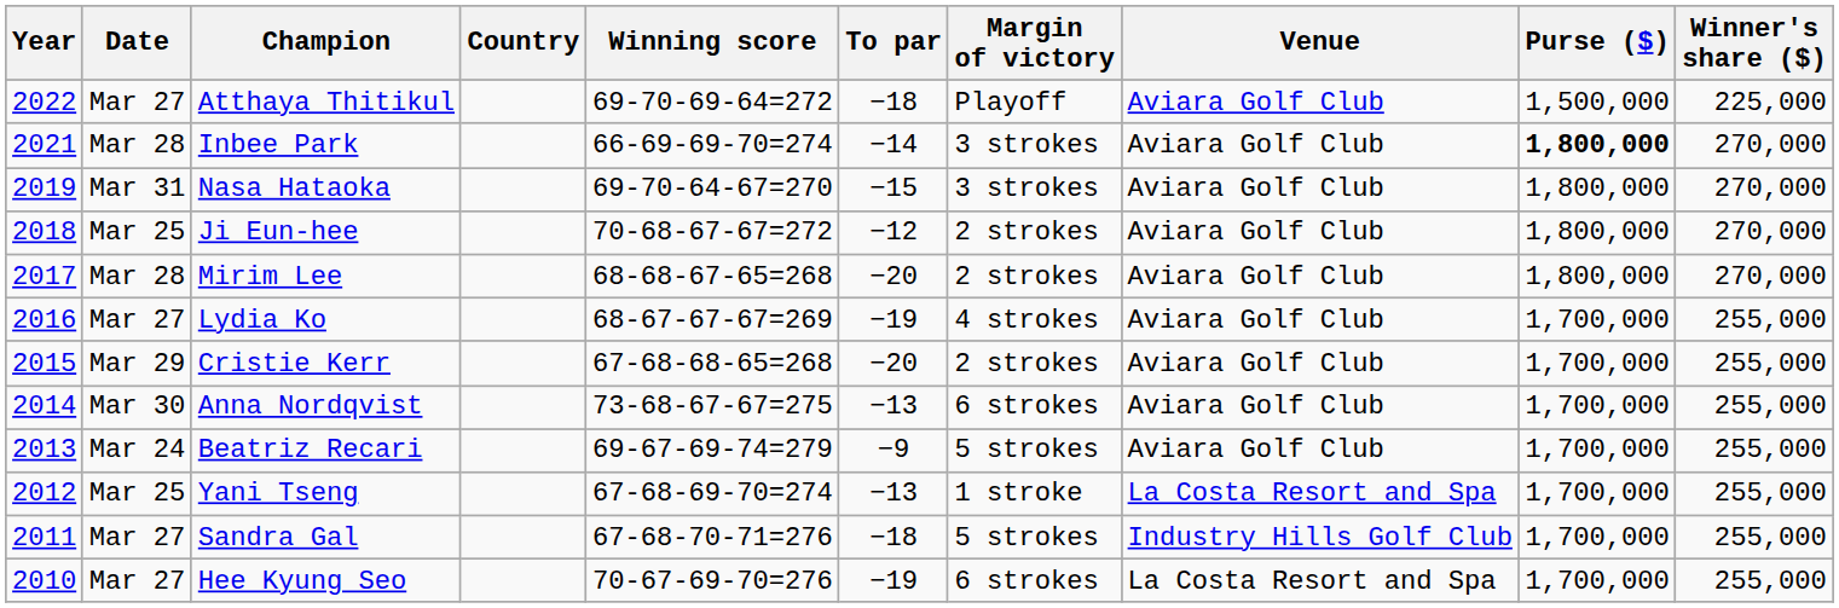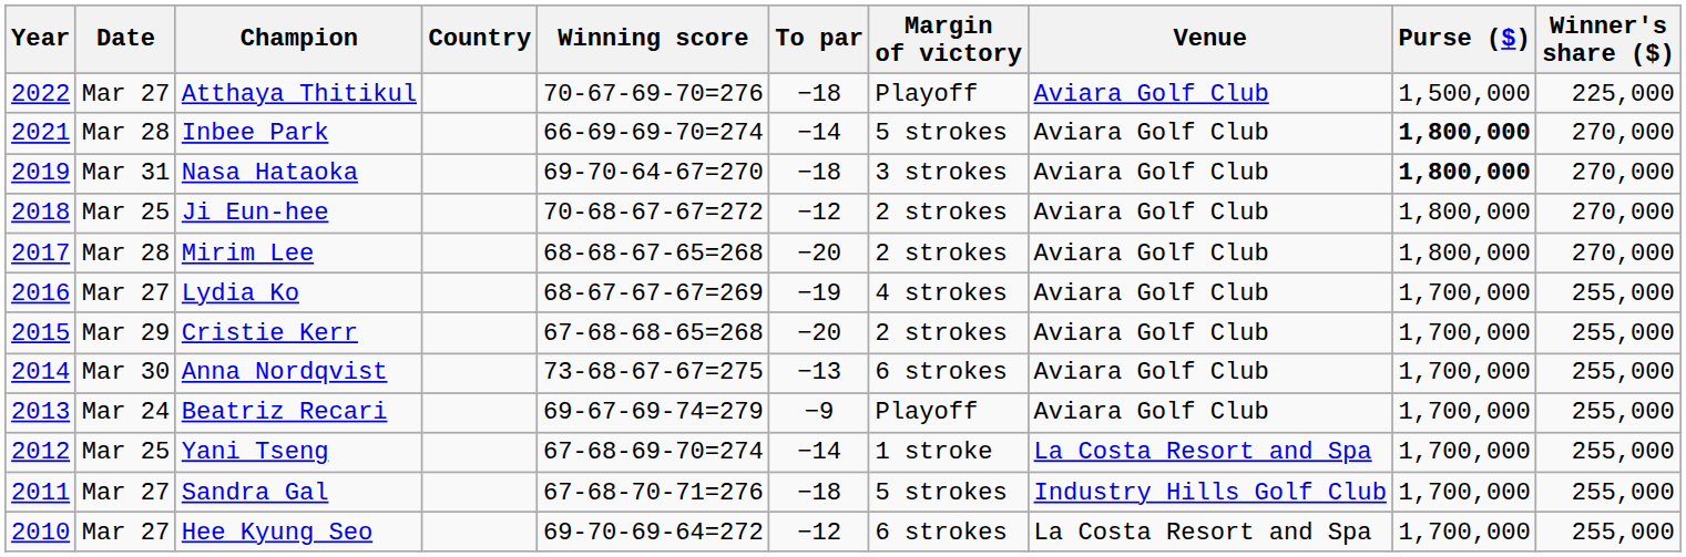 <table class="wikitable">
 <tr>
 <th>Year</th>
 <th>Date</th>
 <th>Champion</th>
 <th>Country</th>
 <th>Winning score</th>
 <th>To par</th>
 <th>Margin<br>of victory</th>
 <th>Venue</th>
 <th>Purse (<a href='#'>$</a>)</th>
 <th>Winner's<br>share ($)</th>
 </tr>
 <tr>
 <td><a href='#'>2022</a></td>
 <td>Mar 27</td>
 <td><a href='#'>Atthaya Thitikul</a></td>
 <td></td>
-<td>69-70-69-64=272</td>
+<td>70-67-69-70=276</td>
 <td align=center>−18</td>
 <td>Playoff</td>
 <td><a href='#'>Aviara Golf Club</a></td>
 <td align=right>1,500,000</td>
 <td align=right>225,000</td>
 </tr>
 <tr>
 <td><a href='#'>2021</a></td>
 <td>Mar 28</td>
 <td><a href='#'>Inbee Park</a></td>
 <td></td>
 <td>66-69-69-70=274</td>
 <td align=center>−14</td>
-<td>3 strokes</td>
+<td>5 strokes</td>
 <td>Aviara Golf Club</td>
 <td align="right"><strong>1,800,000</strong></td>
 <td align=right>270,000</td>
 </tr>
 <tr>
 <td><a href='#'>2019</a></td>
 <td>Mar 31</td>
 <td><a href='#'>Nasa Hataoka</a></td>
 <td></td>
 <td>69-70-64-67=270</td>
-<td align=center>−15</td>
+<td align=center>−18</td>
 <td>3 strokes</td>
 <td>Aviara Golf Club</td>
-<td align=right>1,800,000</td>
+<td align=right><strong>1,800,000</strong></td>
 <td align=right>270,000</td>
 </tr>
 <tr>
 <td><a href='#'>2018</a></td>
 <td>Mar 25</td>
 <td><a href='#'>Ji Eun-hee</a></td>
 <td></td>
 <td>70-68-67-67=272</td>
 <td align=center>−12</td>
 <td>2 strokes</td>
 <td>Aviara Golf Club</td>
 <td align=right>1,800,000</td>
 <td align=right>270,000</td>
 </tr>
 <tr>
 <td><a href='#'>2017</a></td>
 <td>Mar 28</td>
 <td><a href='#'>Mirim Lee</a></td>
 <td></td>
 <td>68-68-67-65=268</td>
 <td align=center>−20</td>
 <td>2 strokes</td>
 <td>Aviara Golf Club</td>
 <td align=right>1,800,000</td>
 <td align=right>270,000</td>
 </tr>
 <tr>
 <td><a href='#'>2016</a></td>
 <td>Mar 27</td>
 <td><a href='#'>Lydia Ko</a></td>
 <td></td>
 <td>68-67-67-67=269</td>
 <td align=center>−19</td>
 <td>4 strokes</td>
 <td>Aviara Golf Club</td>
 <td align=right>1,700,000</td>
 <td align=right>255,000</td>
 </tr>
 <tr>
 <td><a href='#'>2015</a></td>
 <td>Mar 29</td>
 <td><a href='#'>Cristie Kerr</a></td>
 <td></td>
 <td>67-68-68-65=268</td>
 <td align=center>−20</td>
 <td>2 strokes</td>
 <td>Aviara Golf Club</td>
 <td align=right>1,700,000</td>
 <td align=right>255,000</td>
 </tr>
 <tr>
 <td><a href='#'>2014</a></td>
 <td>Mar 30</td>
 <td><a href='#'>Anna Nordqvist</a></td>
 <td></td>
 <td>73-68-67-67=275</td>
 <td align=center>−13</td>
 <td>6 strokes</td>
 <td>Aviara Golf Club</td>
 <td align=right>1,700,000</td>
 <td align=right>255,000</td>
 </tr>
 <tr>
 <td><a href='#'>2013</a></td>
 <td>Mar 24</td>
 <td><a href='#'>Beatriz Recari</a></td>
 <td></td>
 <td>69-67-69-74=279</td>
 <td align=center>−9</td>
-<td>5 strokes</td>
+<td>Playoff</td>
 <td>Aviara Golf Club</td>
 <td align=right>1,700,000</td>
 <td align=right>255,000</td>
 </tr>
 <tr>
 <td><a href='#'>2012</a></td>
 <td>Mar 25</td>
 <td><a href='#'>Yani Tseng</a></td>
 <td></td>
 <td>67-68-69-70=274</td>
-<td align=center>−13</td>
+<td align=center>−14</td>
 <td>1 stroke</td>
 <td><a href='#'>La Costa Resort and Spa</a></td>
 <td align=right>1,700,000</td>
 <td align=right>255,000</td>
 </tr>
 <tr>
 <td><a href='#'>2011</a></td>
 <td>Mar 27</td>
 <td><a href='#'>Sandra Gal</a></td>
 <td></td>
 <td>67-68-70-71=276</td>
 <td align=center>−18</td>
 <td>5 strokes</td>
 <td><a href='#'>Industry Hills Golf Club</a></td>
 <td align=right>1,700,000</td>
 <td align=right>255,000</td>
 </tr>
 <tr>
 <td><a href='#'>2010</a></td>
 <td>Mar 27</td>
 <td><a href='#'>Hee Kyung Seo</a></td>
 <td></td>
-<td>70-67-69-70=276</td>
-<td align=center>−19</td>
+<td>69-70-69-64=272</td>
+<td align=center>−12</td>
 <td>6 strokes</td>
 <td>La Costa Resort and Spa</td>
 <td align=right>1,700,000</td>
 <td align=right>255,000</td>
 </tr>
 </table>
